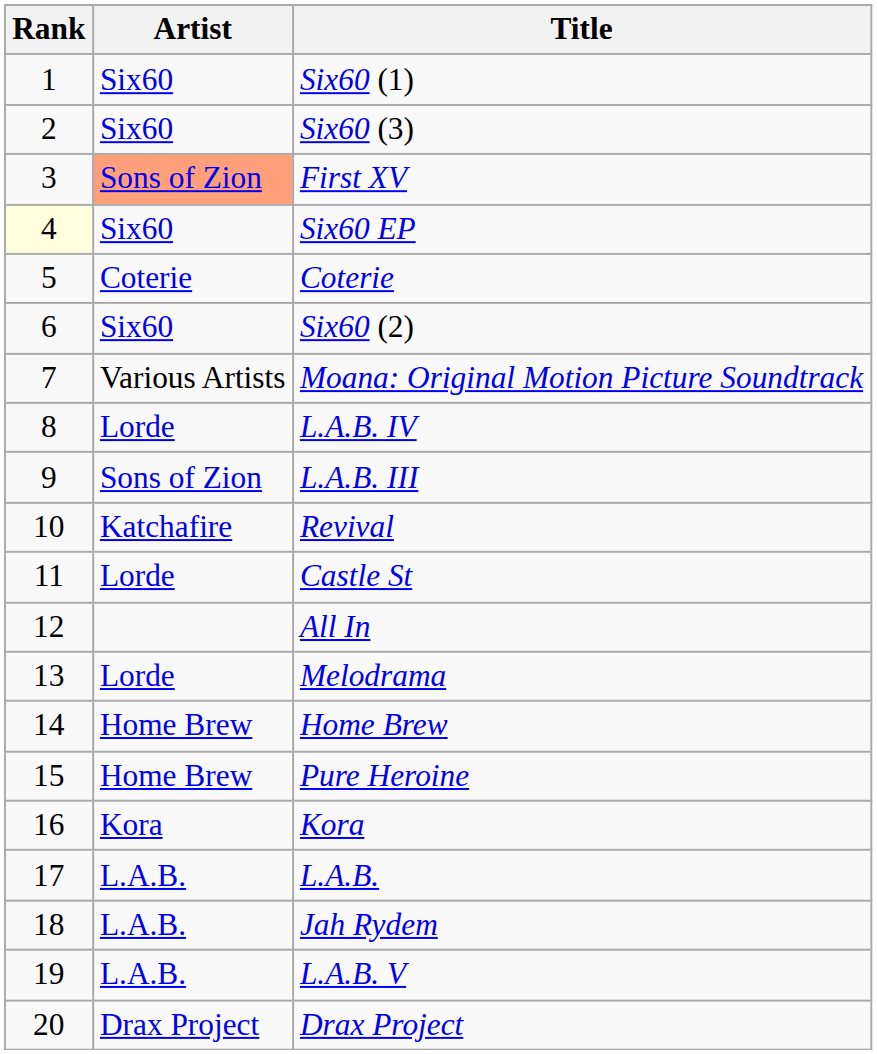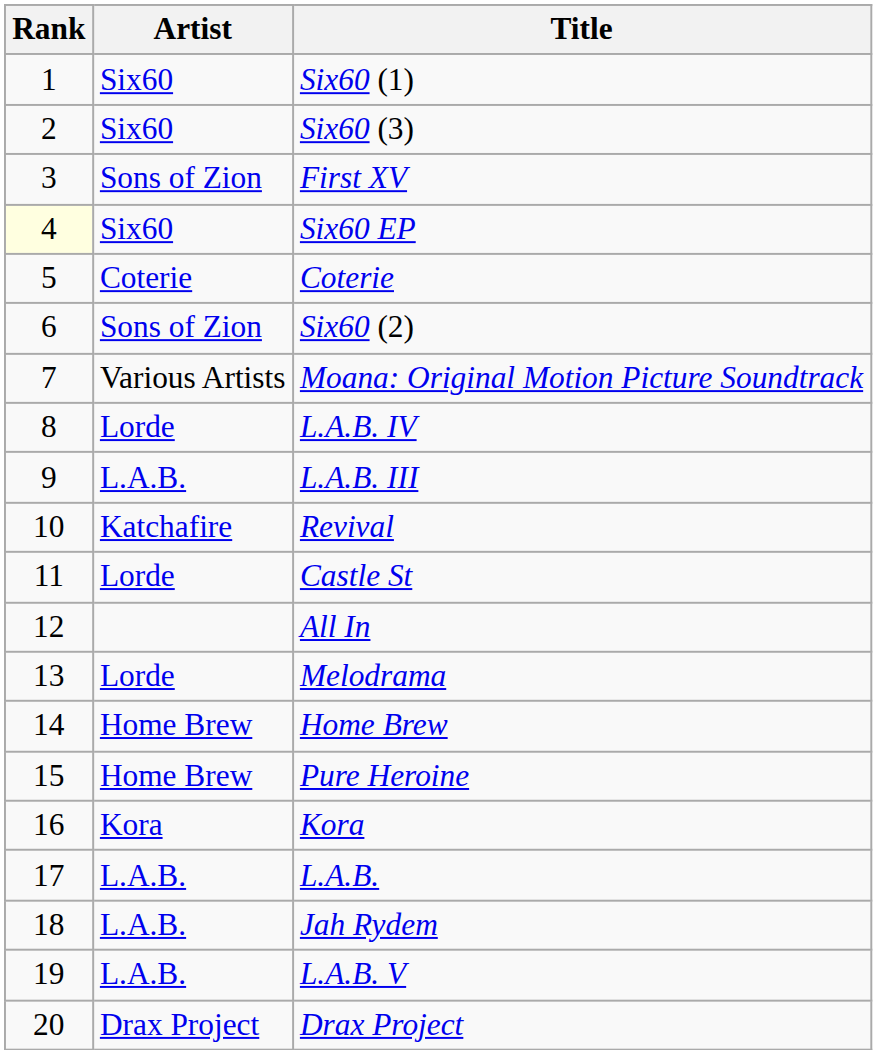 <table class="wikitable sortable">
 <tr>
 <th>Rank</th>
 <th>Artist</th>
 <th>Title</th>
 </tr>
 <tr>
 <td align="center">1</td>
 <td><a href='#'>Six60</a></td>
 <td><em><a href='#'>Six60</a></em> (1)</td>
 </tr>
 <tr>
 <td align="center">2</td>
 <td><a href='#'>Six60</a></td>
 <td><em><a href='#'>Six60</a></em> (3)</td>
 </tr>
 <tr>
 <td align="center">3</td>
-<td style="background: lightsalmon;"><a href='#'>Sons of Zion</a></td>
+<td><a href='#'>Sons of Zion</a></td>
 <td><em><a href='#'>First XV</a></em></td>
 </tr>
 <tr>
 <td align="center" style="background: lightyellow;">4</td>
 <td><a href='#'>Six60</a></td>
 <td><em><a href='#'>Six60 EP</a></em></td>
 </tr>
 <tr>
 <td align="center">5</td>
 <td><a href='#'>Coterie</a></td>
 <td><em><a href='#'>Coterie</a></em></td>
 </tr>
 <tr>
 <td align="center">6</td>
-<td><a href='#'>Six60</a></td>
+<td><a href='#'>Sons of Zion</a></td>
 <td><em><a href='#'>Six60</a></em> (2)</td>
 </tr>
 <tr>
 <td align="center">7</td>
 <td>Various Artists</td>
 <td><em><a href='#'>Moana: Original Motion Picture Soundtrack</a></em></td>
 </tr>
 <tr>
 <td align="center">8</td>
 <td><a href='#'>Lorde</a></td>
 <td><em><a href='#'>L.A.B. IV</a></em></td>
 </tr>
 <tr>
 <td align="center">9</td>
-<td><a href='#'>Sons of Zion</a></td>
+<td><a href='#'>L.A.B.</a></td>
 <td><em><a href='#'>L.A.B. III</a></em></td>
 </tr>
 <tr>
 <td align="center">10</td>
 <td><a href='#'>Katchafire</a></td>
 <td><em><a href='#'>Revival</a></em></td>
 </tr>
 <tr>
 <td align="center">11</td>
 <td><a href='#'>Lorde</a></td>
 <td><em><a href='#'>Castle St</a></em></td>
 </tr>
 <tr>
 <td align="center">12</td>
 <td></td>
 <td><em><a href='#'>All In</a></em></td>
 </tr>
 <tr>
 <td align="center">13</td>
 <td><a href='#'>Lorde</a></td>
 <td><em><a href='#'>Melodrama</a></em></td>
 </tr>
 <tr>
 <td align="center">14</td>
 <td><a href='#'>Home Brew</a></td>
 <td><em><a href='#'>Home Brew</a></em></td>
 </tr>
 <tr>
 <td align="center">15</td>
 <td><a href='#'>Home Brew</a></td>
 <td><em><a href='#'>Pure Heroine</a></em></td>
 </tr>
 <tr>
 <td align="center">16</td>
 <td><a href='#'>Kora</a></td>
 <td><em><a href='#'>Kora</a></em></td>
 </tr>
 <tr>
 <td align="center">17</td>
 <td><a href='#'>L.A.B.</a></td>
 <td><em><a href='#'>L.A.B.</a></em></td>
 </tr>
 <tr>
 <td align="center">18</td>
 <td><a href='#'>L.A.B.</a></td>
 <td><em><a href='#'>Jah Rydem</a></em></td>
 </tr>
 <tr>
 <td align="center">19</td>
 <td><a href='#'>L.A.B.</a></td>
 <td><em><a href='#'>L.A.B. V</a></em></td>
 </tr>
 <tr>
 <td align="center">20</td>
 <td><a href='#'>Drax Project</a></td>
 <td><em><a href='#'>Drax Project</a></em></td>
 </tr>
 </table>
